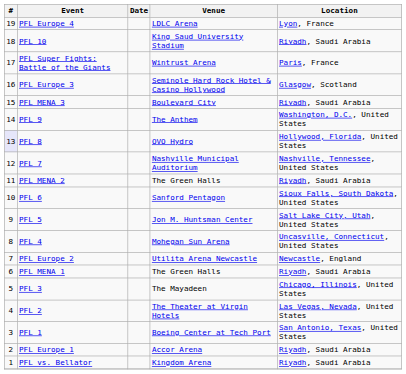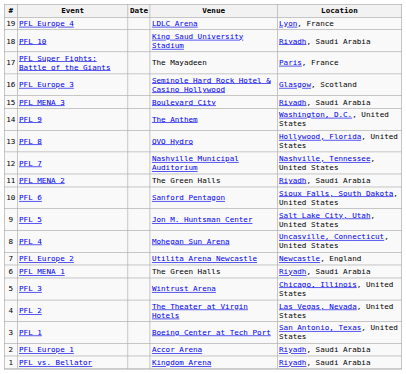 <table id="Events" class="sortable wikitable succession-box" style="font-size:90%;">
 <tr>
 <th scope="col">#</th>
 <th scope="col">Event</th>
 <th scope="col">Date</th>
 <th scope="col">Venue</th>
 <th scope="col">Location</th>
 </tr>
 <tr>
 <td align="center">19</td>
 <td><a href='#'>PFL Europe 4</a></td>
 <td></td>
 <td><a href='#'>LDLC Arena</a></td>
 <td><a href='#'>Lyon</a>, France</td>
 </tr>
 <tr>
 <td align="center">18</td>
 <td><a href='#'>PFL 10</a></td>
 <td></td>
 <td><a href='#'>King Saud University Stadium</a></td>
 <td><a href='#'>Riyadh</a>, Saudi Arabia</td>
 </tr>
 <tr>
 <td align="center">17</td>
 <td><a href='#'>PFL Super Fights: Battle of the Giants</a></td>
 <td></td>
-<td><a href='#'>Wintrust Arena</a></td>
+<td>The Mayadeen</td>
 <td><a href='#'>Paris</a>, France</td>
 </tr>
 <tr>
 <td align="center">16</td>
 <td><a href='#'>PFL Europe 3</a></td>
 <td></td>
 <td><a href='#'>Seminole Hard Rock Hotel & Casino Hollywood</a></td>
 <td><a href='#'>Glasgow</a>, Scotland</td>
 </tr>
 <tr>
 <td align="center">15</td>
 <td><a href='#'>PFL MENA 3</a></td>
 <td></td>
 <td><a href='#'>Boulevard City</a></td>
 <td><a href='#'>Riyadh</a>, Saudi Arabia</td>
 </tr>
 <tr>
 <td align="center">14</td>
 <td><a href='#'>PFL 9</a></td>
 <td></td>
 <td><a href='#'>The Anthem</a></td>
 <td><a href='#'>Washington, D.C.</a>, United States</td>
 </tr>
 <tr>
-<td align="center" style="background: lavender;">13</td>
+<td align="center">13</td>
 <td><a href='#'>PFL 8</a></td>
 <td></td>
 <td><a href='#'>OVO Hydro</a></td>
 <td><a href='#'>Hollywood, Florida</a>, United States</td>
 </tr>
 <tr>
 <td align="center">12</td>
 <td><a href='#'>PFL 7</a></td>
 <td></td>
 <td><a href='#'>Nashville Municipal Auditorium</a></td>
 <td><a href='#'>Nashville, Tennessee</a>, United States</td>
 </tr>
 <tr>
 <td align="center">11</td>
 <td><a href='#'>PFL MENA 2</a></td>
 <td></td>
 <td>The Green Halls</td>
 <td><a href='#'>Riyadh</a>, Saudi Arabia</td>
 </tr>
 <tr>
 <td align="center">10</td>
 <td><a href='#'>PFL 6</a></td>
 <td></td>
 <td><a href='#'>Sanford Pentagon</a></td>
 <td><a href='#'>Sioux Falls, South Dakota</a>, United States</td>
 </tr>
 <tr>
 <td align="center">9</td>
 <td><a href='#'>PFL 5</a></td>
 <td></td>
 <td><a href='#'>Jon M. Huntsman Center</a></td>
 <td><a href='#'>Salt Lake City, Utah</a>, United States</td>
 </tr>
 <tr>
 <td align="center">8</td>
 <td><a href='#'>PFL 4</a></td>
 <td></td>
 <td><a href='#'>Mohegan Sun Arena</a></td>
 <td><a href='#'>Uncasville, Connecticut</a>, United States</td>
 </tr>
 <tr>
 <td align="center">7</td>
 <td><a href='#'>PFL Europe 2</a></td>
 <td></td>
 <td><a href='#'>Utilita Arena Newcastle</a></td>
 <td><a href='#'>Newcastle</a>, England</td>
 </tr>
 <tr>
 <td align="center">6</td>
 <td><a href='#'>PFL MENA 1</a></td>
 <td></td>
 <td>The Green Halls</td>
 <td><a href='#'>Riyadh</a>, Saudi Arabia</td>
 </tr>
 <tr>
 <td align="center">5</td>
 <td><a href='#'>PFL 3</a></td>
 <td></td>
-<td>The Mayadeen</td>
+<td><a href='#'>Wintrust Arena</a></td>
 <td><a href='#'>Chicago, Illinois</a>, United States</td>
 </tr>
 <tr>
 <td align="center">4</td>
 <td><a href='#'>PFL 2</a></td>
 <td></td>
 <td><a href='#'>The Theater at Virgin Hotels</a></td>
 <td><a href='#'>Las Vegas, Nevada</a>, United States</td>
 </tr>
 <tr>
 <td align="center">3</td>
 <td><a href='#'>PFL 1</a></td>
 <td></td>
 <td><a href='#'>Boeing Center at Tech Port</a></td>
 <td><a href='#'>San Antonio, Texas</a>, United States</td>
 </tr>
 <tr>
 <td align="center">2</td>
 <td><a href='#'>PFL Europe 1</a></td>
 <td></td>
 <td><a href='#'>Accor Arena</a></td>
 <td><a href='#'>Riyadh</a>, Saudi Arabia</td>
 </tr>
 <tr>
 <td align="center">1</td>
 <td><a href='#'>PFL vs. Bellator</a></td>
 <td></td>
 <td><a href='#'>Kingdom Arena</a></td>
 <td><a href='#'>Riyadh</a>, Saudi Arabia</td>
 </tr>
 <tr>
 </tr>
 </table>
